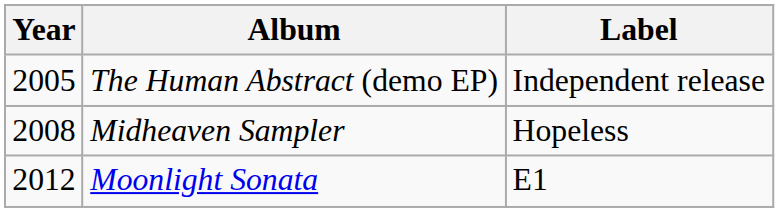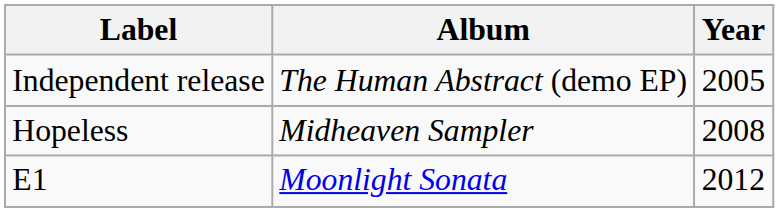 <table class=wikitable>
 <tr>
+<th>Label</th>
+<th>Album</th>
 <th>Year</th>
-<th>Album</th>
-<th>Label</th>
 </tr>
 <tr>
+<td>Independent release</td>
+<td><em>The Human Abstract</em> (demo EP)</td>
 <td>2005</td>
-<td><em>The Human Abstract</em> (demo EP)</td>
-<td>Independent release</td>
 </tr>
 <tr>
+<td>Hopeless</td>
+<td><em>Midheaven Sampler</em></td>
 <td>2008</td>
-<td><em>Midheaven Sampler</em></td>
-<td>Hopeless</td>
 </tr>
 <tr>
+<td>E1</td>
+<td><em><a href='#'>Moonlight Sonata</a></em></td>
 <td>2012</td>
-<td><em><a href='#'>Moonlight Sonata</a></em></td>
-<td>E1</td>
 </tr>
 </table>
